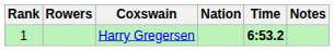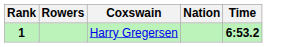 <table class="wikitable sortable" style="text-align:center">
 <tr>
 <th>Rank</th>
 <th>Rowers</th>
 <th>Coxswain</th>
 <th>Nation</th>
 <th>Time</th>
-<th>Notes</th>
 </tr>
 <tr bgcolor=bbf3bb>
-<td>1</td>
+<td><strong>1</strong></td>
 <td align=left></td>
 <td align=left><a href='#'>Harry Gregersen</a></td>
 <td align=left></td>
 <td><strong>6:53.2</strong></td>
-<td></td>
 </tr>
 </table>
